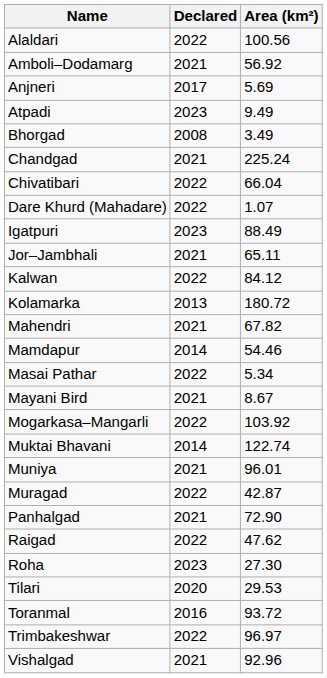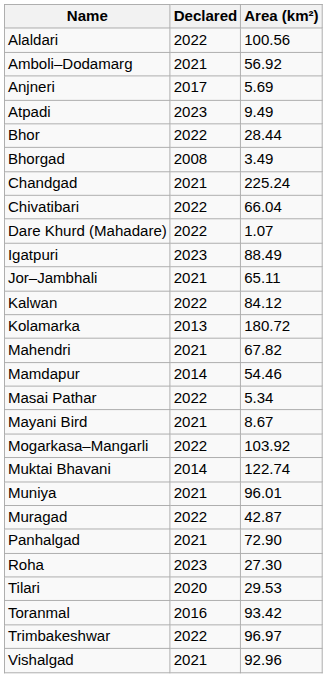 <table class="wikitable sortable">
 <tr>
 <th>Name</th>
 <th>Declared</th>
 <th>Area (km²)</th>
 </tr>
 <tr>
 <td>Alaldari</td>
 <td>2022</td>
 <td>100.56</td>
 </tr>
 <tr>
 <td>Amboli–Dodamarg</td>
 <td>2021</td>
 <td>56.92</td>
 </tr>
 <tr>
 <td>Anjneri</td>
 <td>2017</td>
 <td>5.69</td>
 </tr>
 <tr>
 <td>Atpadi</td>
 <td>2023</td>
 <td>9.49</td>
+</tr>
+<tr>
+<td>Bhor</td>
+<td>2022</td>
+<td>28.44</td>
 </tr>
 <tr>
 <td>Bhorgad</td>
 <td>2008</td>
 <td>3.49</td>
 </tr>
 <tr>
 <td>Chandgad</td>
 <td>2021</td>
 <td>225.24</td>
 </tr>
 <tr>
 <td>Chivatibari</td>
 <td>2022</td>
 <td>66.04</td>
 </tr>
 <tr>
 <td>Dare Khurd (Mahadare)</td>
 <td>2022</td>
 <td>1.07</td>
 </tr>
 <tr>
 <td>Igatpuri</td>
 <td>2023</td>
 <td>88.49</td>
 </tr>
 <tr>
 <td>Jor–Jambhali</td>
 <td>2021</td>
 <td>65.11</td>
 </tr>
 <tr>
 <td>Kalwan</td>
 <td>2022</td>
 <td>84.12</td>
 </tr>
 <tr>
 <td>Kolamarka </td>
 <td>2013</td>
 <td>180.72</td>
 </tr>
 <tr>
 <td>Mahendri</td>
 <td>2021</td>
 <td>67.82</td>
 </tr>
 <tr>
 <td>Mamdapur </td>
 <td>2014</td>
 <td>54.46</td>
 </tr>
 <tr>
 <td>Masai Pathar</td>
 <td>2022</td>
 <td>5.34</td>
 </tr>
 <tr>
 <td>Mayani Bird</td>
 <td>2021</td>
 <td>8.67</td>
 </tr>
 <tr>
 <td>Mogarkasa–Mangarli</td>
 <td>2022</td>
 <td>103.92</td>
 </tr>
 <tr>
 <td>Muktai Bhavani</td>
 <td>2014</td>
 <td>122.74</td>
 </tr>
 <tr>
 <td>Muniya</td>
 <td>2021</td>
 <td>96.01</td>
 </tr>
 <tr>
 <td>Muragad</td>
 <td>2022</td>
 <td>42.87</td>
 </tr>
 <tr>
 <td>Panhalgad</td>
 <td>2021</td>
 <td>72.90</td>
 </tr>
 <tr>
-<td>Raigad</td>
-<td>2022</td>
-<td>47.62</td>
-</tr>
-<tr>
 <td>Roha</td>
 <td>2023</td>
 <td>27.30</td>
 </tr>
 <tr>
 <td>Tilari </td>
 <td>2020</td>
 <td>29.53</td>
 </tr>
 <tr>
 <td>Toranmal</td>
 <td>2016</td>
-<td>93.72</td>
+<td>93.42</td>
 </tr>
 <tr>
 <td>Trimbakeshwar</td>
 <td>2022</td>
 <td>96.97</td>
 </tr>
 <tr>
 <td>Vishalgad</td>
 <td>2021</td>
 <td>92.96</td>
 </tr>
 </table>
